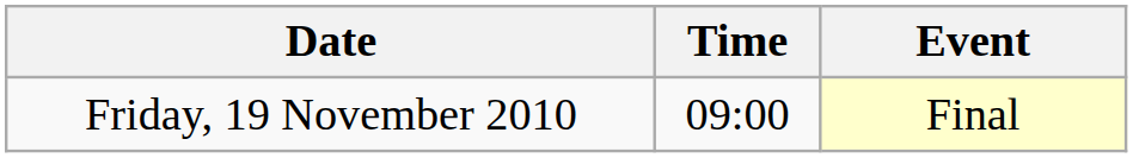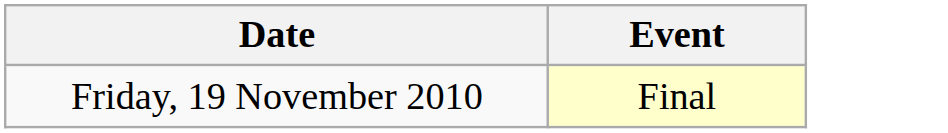 <table class = "wikitable" style="text-align:center;">
 <tr>
 <th width=220>Date</th>
-<th width=50>Time</th>
 <th width=100>Event</th>
 </tr>
 <tr>
 <td>Friday, 19 November 2010</td>
-<td>09:00</td>
 <td bgcolor=ffffcc>Final</td>
 </tr>
 </table>
